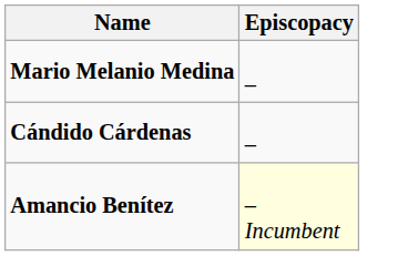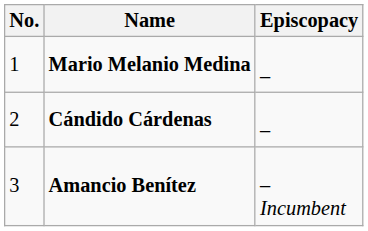 <table class="wikitable">
 <tr>
+<th>No.</th>
 <th>Name</th>
 <th>Episcopacy</th>
 </tr>
 <tr>
+<td>1</td>
 <td><strong>Mario Melanio Medina</strong><br></td>
 <td><br>–<br></td>
 </tr>
 <tr>
+<td>2</td>
 <td><strong>Cándido Cárdenas</strong><br></td>
 <td><br>–<br></td>
 </tr>
 <tr>
+<td>3</td>
 <td><strong>Amancio Benítez</strong><br></td>
-<td style="background: lightyellow;"><br>–<br><em>Incumbent</em></td>
+<td><br>–<br><em>Incumbent</em></td>
 </tr>
 </table>
